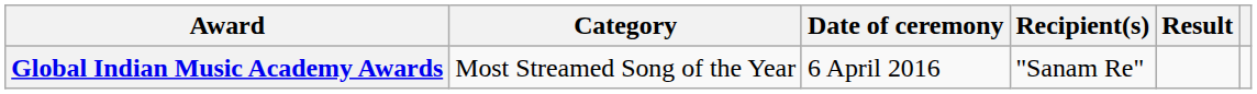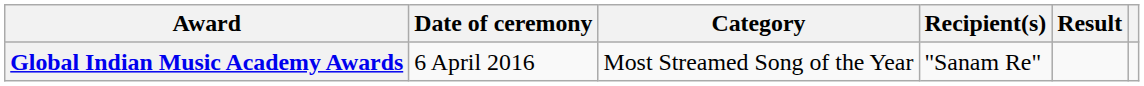 <table class="wikitable plainrowheaders sortable">
 <tr>
 <th scope="col">Award</th>
+<th scope="col">Date of ceremony</th>
 <th scope="col">Category</th>
-<th scope="col">Date of ceremony</th>
 <th scope="col">Recipient(s)</th>
 <th scope="col">Result</th>
 <th scope="col" class="unsortable"></th>
 </tr>
 <tr>
 <th scope="row"><a href='#'>Global Indian Music Academy Awards</a></th>
+<td>6 April 2016</td>
 <td>Most Streamed Song of the Year</td>
-<td>6 April 2016</td>
 <td>"Sanam Re"</td>
 <td></td>
 <td style="text-align:center;"></td>
 </tr>
 </table>
